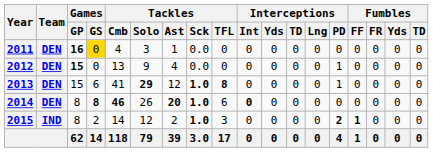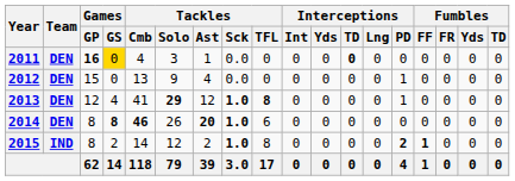 <table class="wikitable" style="text-align:center">
 <tr>
 <th rowspan="2">Year</th>
 <th rowspan="2">Team</th>
 <th colspan="2">Games</th>
 <th colspan="5">Tackles</th>
 <th colspan="5">Interceptions</th>
 <th colspan="4">Fumbles</th>
 </tr>
 <tr>
 <th>GP</th>
 <th>GS</th>
 <th>Cmb</th>
 <th>Solo</th>
 <th>Ast</th>
 <th>Sck</th>
 <th>TFL</th>
 <th>Int</th>
 <th>Yds</th>
 <th>TD</th>
 <th>Lng</th>
 <th>PD</th>
 <th>FF</th>
 <th>FR</th>
 <th>Yds</th>
 <th>TD</th>
 </tr>
 <tr>
 <th><a href='#'>2011</a></th>
 <th><a href='#'>DEN</a></th>
 <td><strong>16</strong></td>
 <td style="background: gold;">0</td>
 <td>4</td>
 <td>3</td>
 <td>1</td>
 <td>0.0</td>
 <td>0</td>
 <td>0</td>
 <td>0</td>
-<td>0</td>
+<td><strong>0</strong></td>
 <td>0</td>
 <td>0</td>
 <td>0</td>
 <td>0</td>
 <td>0</td>
 <td>0</td>
 </tr>
 <tr>
 <th><a href='#'>2012</a></th>
 <th><a href='#'>DEN</a></th>
-<td><strong>15</strong></td>
+<td>15</td>
 <td>0</td>
 <td>13</td>
 <td>9</td>
 <td>4</td>
 <td>0.0</td>
 <td>0</td>
 <td>0</td>
 <td>0</td>
 <td>0</td>
 <td>0</td>
 <td>1</td>
 <td>0</td>
 <td>0</td>
 <td>0</td>
 <td>0</td>
 </tr>
 <tr>
 <th><a href='#'>2013</a></th>
 <th><a href='#'>DEN</a></th>
-<td>15</td>
-<td>6</td>
+<td>12</td>
+<td>4</td>
 <td>41</td>
 <td><strong>29</strong></td>
 <td>12</td>
 <td><strong>1.0</strong></td>
 <td><strong>8</strong></td>
 <td>0</td>
 <td>0</td>
 <td>0</td>
 <td>0</td>
 <td>1</td>
 <td>0</td>
 <td>0</td>
 <td>0</td>
 <td>0</td>
 </tr>
 <tr>
 <th><a href='#'>2014</a></th>
 <th><a href='#'>DEN</a></th>
 <td>8</td>
 <td><strong>8</strong></td>
 <td><strong>46</strong></td>
 <td>26</td>
 <td><strong>20</strong></td>
 <td><strong>1.0</strong></td>
 <td>6</td>
-<td><strong>0</strong></td>
+<td>0</td>
 <td>0</td>
 <td>0</td>
 <td>0</td>
 <td>0</td>
 <td>0</td>
 <td>0</td>
 <td>0</td>
 <td>0</td>
 </tr>
 <tr>
 <th><a href='#'>2015</a></th>
 <th><a href='#'>IND</a></th>
 <td>8</td>
 <td>2</td>
 <td>14</td>
 <td>12</td>
 <td>2</td>
 <td><strong>1.0</strong></td>
-<td>3</td>
+<td>8</td>
 <td>0</td>
 <td>0</td>
 <td>0</td>
 <td>0</td>
 <td><strong>2</strong></td>
 <td><strong>1</strong></td>
 <td>0</td>
 <td>0</td>
 <td>0</td>
 </tr>
 <tr>
 <th colspan="2"></th>
 <th>62</th>
 <th>14</th>
 <th>118</th>
 <th>79</th>
 <th>39</th>
 <th>3.0</th>
 <th>17</th>
 <th>0</th>
 <th>0</th>
 <th>0</th>
 <th>0</th>
 <th>4</th>
 <th>1</th>
 <th>0</th>
 <th>0</th>
 <th>0</th>
 </tr>
 </table>
